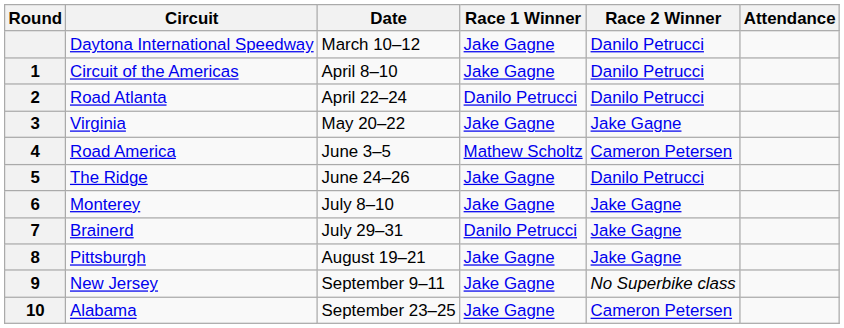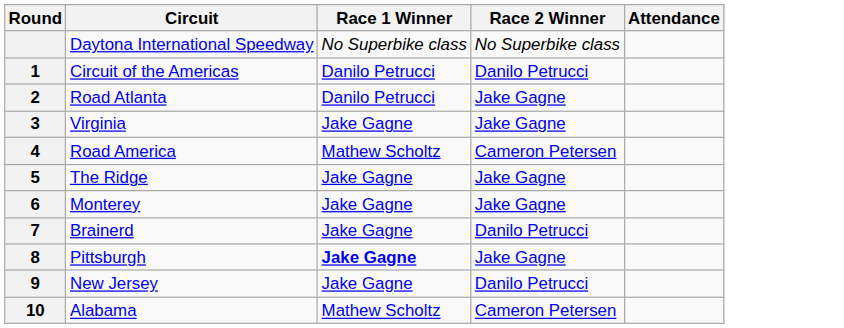 <table class="wikitable" style="font-size: 85%">
 <tr>
 <th>Round</th>
 <th>Circuit</th>
-<th>Date</th>
 <th>Race 1 Winner</th>
 <th>Race 2 Winner</th>
 <th>Attendance</th>
 </tr>
 <tr>
 <th></th>
 <td> <a href='#'>Daytona International Speedway</a></td>
-<td>March 10–12</td>
-<td> <a href='#'>Jake Gagne</a></td>
-<td> <a href='#'>Danilo Petrucci</a></td>
+<td><em>No Superbike class</em></td>
+<td><em>No Superbike class</em></td>
 <td></td>
 </tr>
 <tr>
 <th>1</th>
 <td> <a href='#'>Circuit of the Americas</a></td>
-<td>April 8–10</td>
-<td> <a href='#'>Jake Gagne</a></td>
+<td> <a href='#'>Danilo Petrucci</a></td>
 <td> <a href='#'>Danilo Petrucci</a></td>
 <td></td>
 </tr>
 <tr>
 <th>2</th>
 <td> <a href='#'>Road Atlanta</a></td>
-<td>April 22–24</td>
 <td> <a href='#'>Danilo Petrucci</a></td>
-<td> <a href='#'>Danilo Petrucci</a></td>
+<td> <a href='#'>Jake Gagne</a></td>
 <td></td>
 </tr>
 <tr>
 <th>3</th>
 <td> <a href='#'>Virginia</a></td>
-<td>May 20–22</td>
 <td> <a href='#'>Jake Gagne</a></td>
 <td> <a href='#'>Jake Gagne</a></td>
 <td></td>
 </tr>
 <tr>
 <th>4</th>
 <td> <a href='#'>Road America</a></td>
-<td>June 3–5</td>
 <td> <a href='#'>Mathew Scholtz</a></td>
 <td> <a href='#'>Cameron Petersen</a></td>
 <td></td>
 </tr>
 <tr>
 <th>5</th>
 <td> <a href='#'>The Ridge</a></td>
-<td>June 24–26</td>
 <td> <a href='#'>Jake Gagne</a></td>
-<td> <a href='#'>Danilo Petrucci</a></td>
+<td> <a href='#'>Jake Gagne</a></td>
 <td></td>
 </tr>
 <tr>
 <th>6</th>
 <td> <a href='#'>Monterey</a></td>
-<td>July 8–10</td>
 <td> <a href='#'>Jake Gagne</a></td>
 <td> <a href='#'>Jake Gagne</a></td>
 <td></td>
 </tr>
 <tr>
 <th>7</th>
 <td> <a href='#'>Brainerd</a></td>
-<td>July 29–31</td>
+<td> <a href='#'>Jake Gagne</a></td>
 <td> <a href='#'>Danilo Petrucci</a></td>
-<td> <a href='#'>Jake Gagne</a></td>
 <td></td>
 </tr>
 <tr>
 <th>8</th>
 <td> <a href='#'>Pittsburgh</a></td>
-<td>August 19–21</td>
-<td> <a href='#'>Jake Gagne</a></td>
+<td><strong> <a href='#'>Jake Gagne</a></strong></td>
 <td> <a href='#'>Jake Gagne</a></td>
 <td></td>
 </tr>
 <tr>
 <th>9</th>
 <td> <a href='#'>New Jersey</a></td>
-<td>September 9–11</td>
 <td> <a href='#'>Jake Gagne</a></td>
-<td><em>No Superbike class</em></td>
+<td> <a href='#'>Danilo Petrucci</a></td>
 <td></td>
 </tr>
 <tr>
 <th>10</th>
 <td> <a href='#'>Alabama</a></td>
-<td>September 23–25</td>
-<td> <a href='#'>Jake Gagne</a></td>
+<td> <a href='#'>Mathew Scholtz</a></td>
 <td> <a href='#'>Cameron Petersen</a></td>
 <td></td>
 </tr>
 </table>
